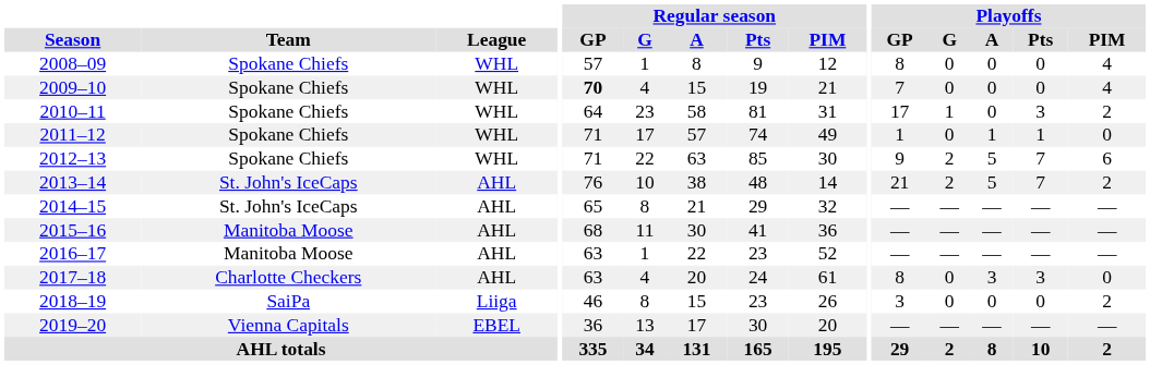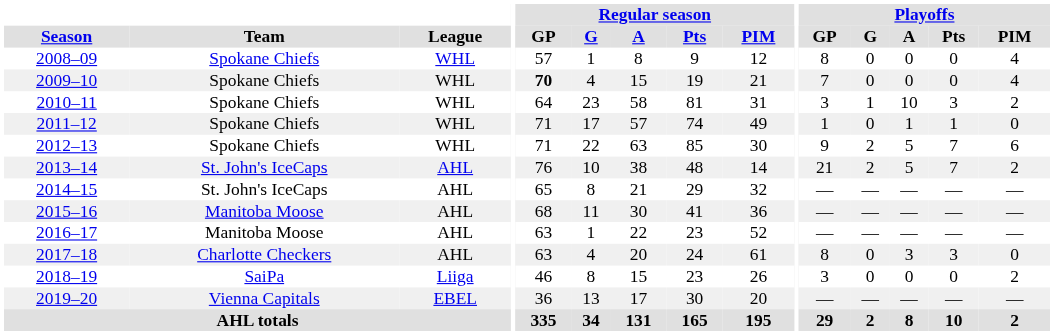 <table border="0" cellpadding="1" cellspacing="0" style="text-align:center; width:60em">
 <tr bgcolor="#e0e0e0">
 <th colspan="3" bgcolor="#ffffff"></th>
 <th rowspan="100" bgcolor="#ffffff"></th>
 <th colspan="5"><a href='#'>Regular season</a></th>
 <th rowspan="100" bgcolor="#ffffff"></th>
 <th colspan="5"><a href='#'>Playoffs</a></th>
 </tr>
 <tr bgcolor="#e0e0e0">
 <th><a href='#'>Season</a></th>
 <th>Team</th>
 <th>League</th>
 <th>GP</th>
 <th><a href='#'>G</a></th>
 <th><a href='#'>A</a></th>
 <th><a href='#'>Pts</a></th>
 <th><a href='#'>PIM</a></th>
 <th>GP</th>
 <th>G</th>
 <th>A</th>
 <th>Pts</th>
 <th>PIM</th>
 </tr>
 <tr>
 <td><a href='#'>2008–09</a></td>
 <td><a href='#'>Spokane Chiefs</a></td>
 <td><a href='#'>WHL</a></td>
 <td>57</td>
 <td>1</td>
 <td>8</td>
 <td>9</td>
 <td>12</td>
 <td>8</td>
 <td>0</td>
 <td>0</td>
 <td>0</td>
 <td>4</td>
 </tr>
 <tr bgcolor="#f0f0f0">
 <td><a href='#'>2009–10</a></td>
 <td>Spokane Chiefs</td>
 <td>WHL</td>
 <td><strong>70</strong></td>
 <td>4</td>
 <td>15</td>
 <td>19</td>
 <td>21</td>
 <td>7</td>
 <td>0</td>
 <td>0</td>
 <td>0</td>
 <td>4</td>
 </tr>
 <tr>
 <td><a href='#'>2010–11</a></td>
 <td>Spokane Chiefs</td>
 <td>WHL</td>
 <td>64</td>
 <td>23</td>
 <td>58</td>
 <td>81</td>
 <td>31</td>
-<td>17</td>
+<td>3</td>
 <td>1</td>
-<td>0</td>
+<td>10</td>
 <td>3</td>
 <td>2</td>
 </tr>
 <tr bgcolor="#f0f0f0">
 <td><a href='#'>2011–12</a></td>
 <td>Spokane Chiefs</td>
 <td>WHL</td>
 <td>71</td>
 <td>17</td>
 <td>57</td>
 <td>74</td>
 <td>49</td>
 <td>1</td>
 <td>0</td>
 <td>1</td>
 <td>1</td>
 <td>0</td>
 </tr>
 <tr>
 <td><a href='#'>2012–13</a></td>
 <td>Spokane Chiefs</td>
 <td>WHL</td>
 <td>71</td>
 <td>22</td>
 <td>63</td>
 <td>85</td>
 <td>30</td>
 <td>9</td>
 <td>2</td>
 <td>5</td>
 <td>7</td>
 <td>6</td>
 </tr>
 <tr bgcolor="#f0f0f0">
 <td><a href='#'>2013–14</a></td>
 <td><a href='#'>St. John's IceCaps</a></td>
 <td><a href='#'>AHL</a></td>
 <td>76</td>
 <td>10</td>
 <td>38</td>
 <td>48</td>
 <td>14</td>
 <td>21</td>
 <td>2</td>
 <td>5</td>
 <td>7</td>
 <td>2</td>
 </tr>
 <tr>
 <td><a href='#'>2014–15</a></td>
 <td>St. John's IceCaps</td>
 <td>AHL</td>
 <td>65</td>
 <td>8</td>
 <td>21</td>
 <td>29</td>
 <td>32</td>
 <td>—</td>
 <td>—</td>
 <td>—</td>
 <td>—</td>
 <td>—</td>
 </tr>
 <tr bgcolor="#f0f0f0">
 <td><a href='#'>2015–16</a></td>
 <td><a href='#'>Manitoba Moose</a></td>
 <td>AHL</td>
 <td>68</td>
 <td>11</td>
 <td>30</td>
 <td>41</td>
 <td>36</td>
 <td>—</td>
 <td>—</td>
 <td>—</td>
 <td>—</td>
 <td>—</td>
 </tr>
 <tr>
 <td><a href='#'>2016–17</a></td>
 <td>Manitoba Moose</td>
 <td>AHL</td>
 <td>63</td>
 <td>1</td>
 <td>22</td>
 <td>23</td>
 <td>52</td>
 <td>—</td>
 <td>—</td>
 <td>—</td>
 <td>—</td>
 <td>—</td>
 </tr>
 <tr bgcolor="#f0f0f0">
 <td><a href='#'>2017–18</a></td>
 <td><a href='#'>Charlotte Checkers</a></td>
 <td>AHL</td>
 <td>63</td>
 <td>4</td>
 <td>20</td>
 <td>24</td>
 <td>61</td>
 <td>8</td>
 <td>0</td>
 <td>3</td>
 <td>3</td>
 <td>0</td>
 </tr>
 <tr>
 <td><a href='#'>2018–19</a></td>
 <td><a href='#'>SaiPa</a></td>
 <td><a href='#'>Liiga</a></td>
 <td>46</td>
 <td>8</td>
 <td>15</td>
 <td>23</td>
 <td>26</td>
 <td>3</td>
 <td>0</td>
 <td>0</td>
 <td>0</td>
 <td>2</td>
 </tr>
 <tr bgcolor="#f0f0f0">
 <td><a href='#'>2019–20</a></td>
 <td><a href='#'>Vienna Capitals</a></td>
 <td><a href='#'>EBEL</a></td>
 <td>36</td>
 <td>13</td>
 <td>17</td>
 <td>30</td>
 <td>20</td>
 <td>—</td>
 <td>—</td>
 <td>—</td>
 <td>—</td>
 <td>—</td>
 </tr>
 <tr bgcolor="#e0e0e0">
 <th colspan="3">AHL totals</th>
 <th>335</th>
 <th>34</th>
 <th>131</th>
 <th>165</th>
 <th>195</th>
 <th>29</th>
 <th>2</th>
 <th>8</th>
 <th>10</th>
 <th>2</th>
 </tr>
 </table>
